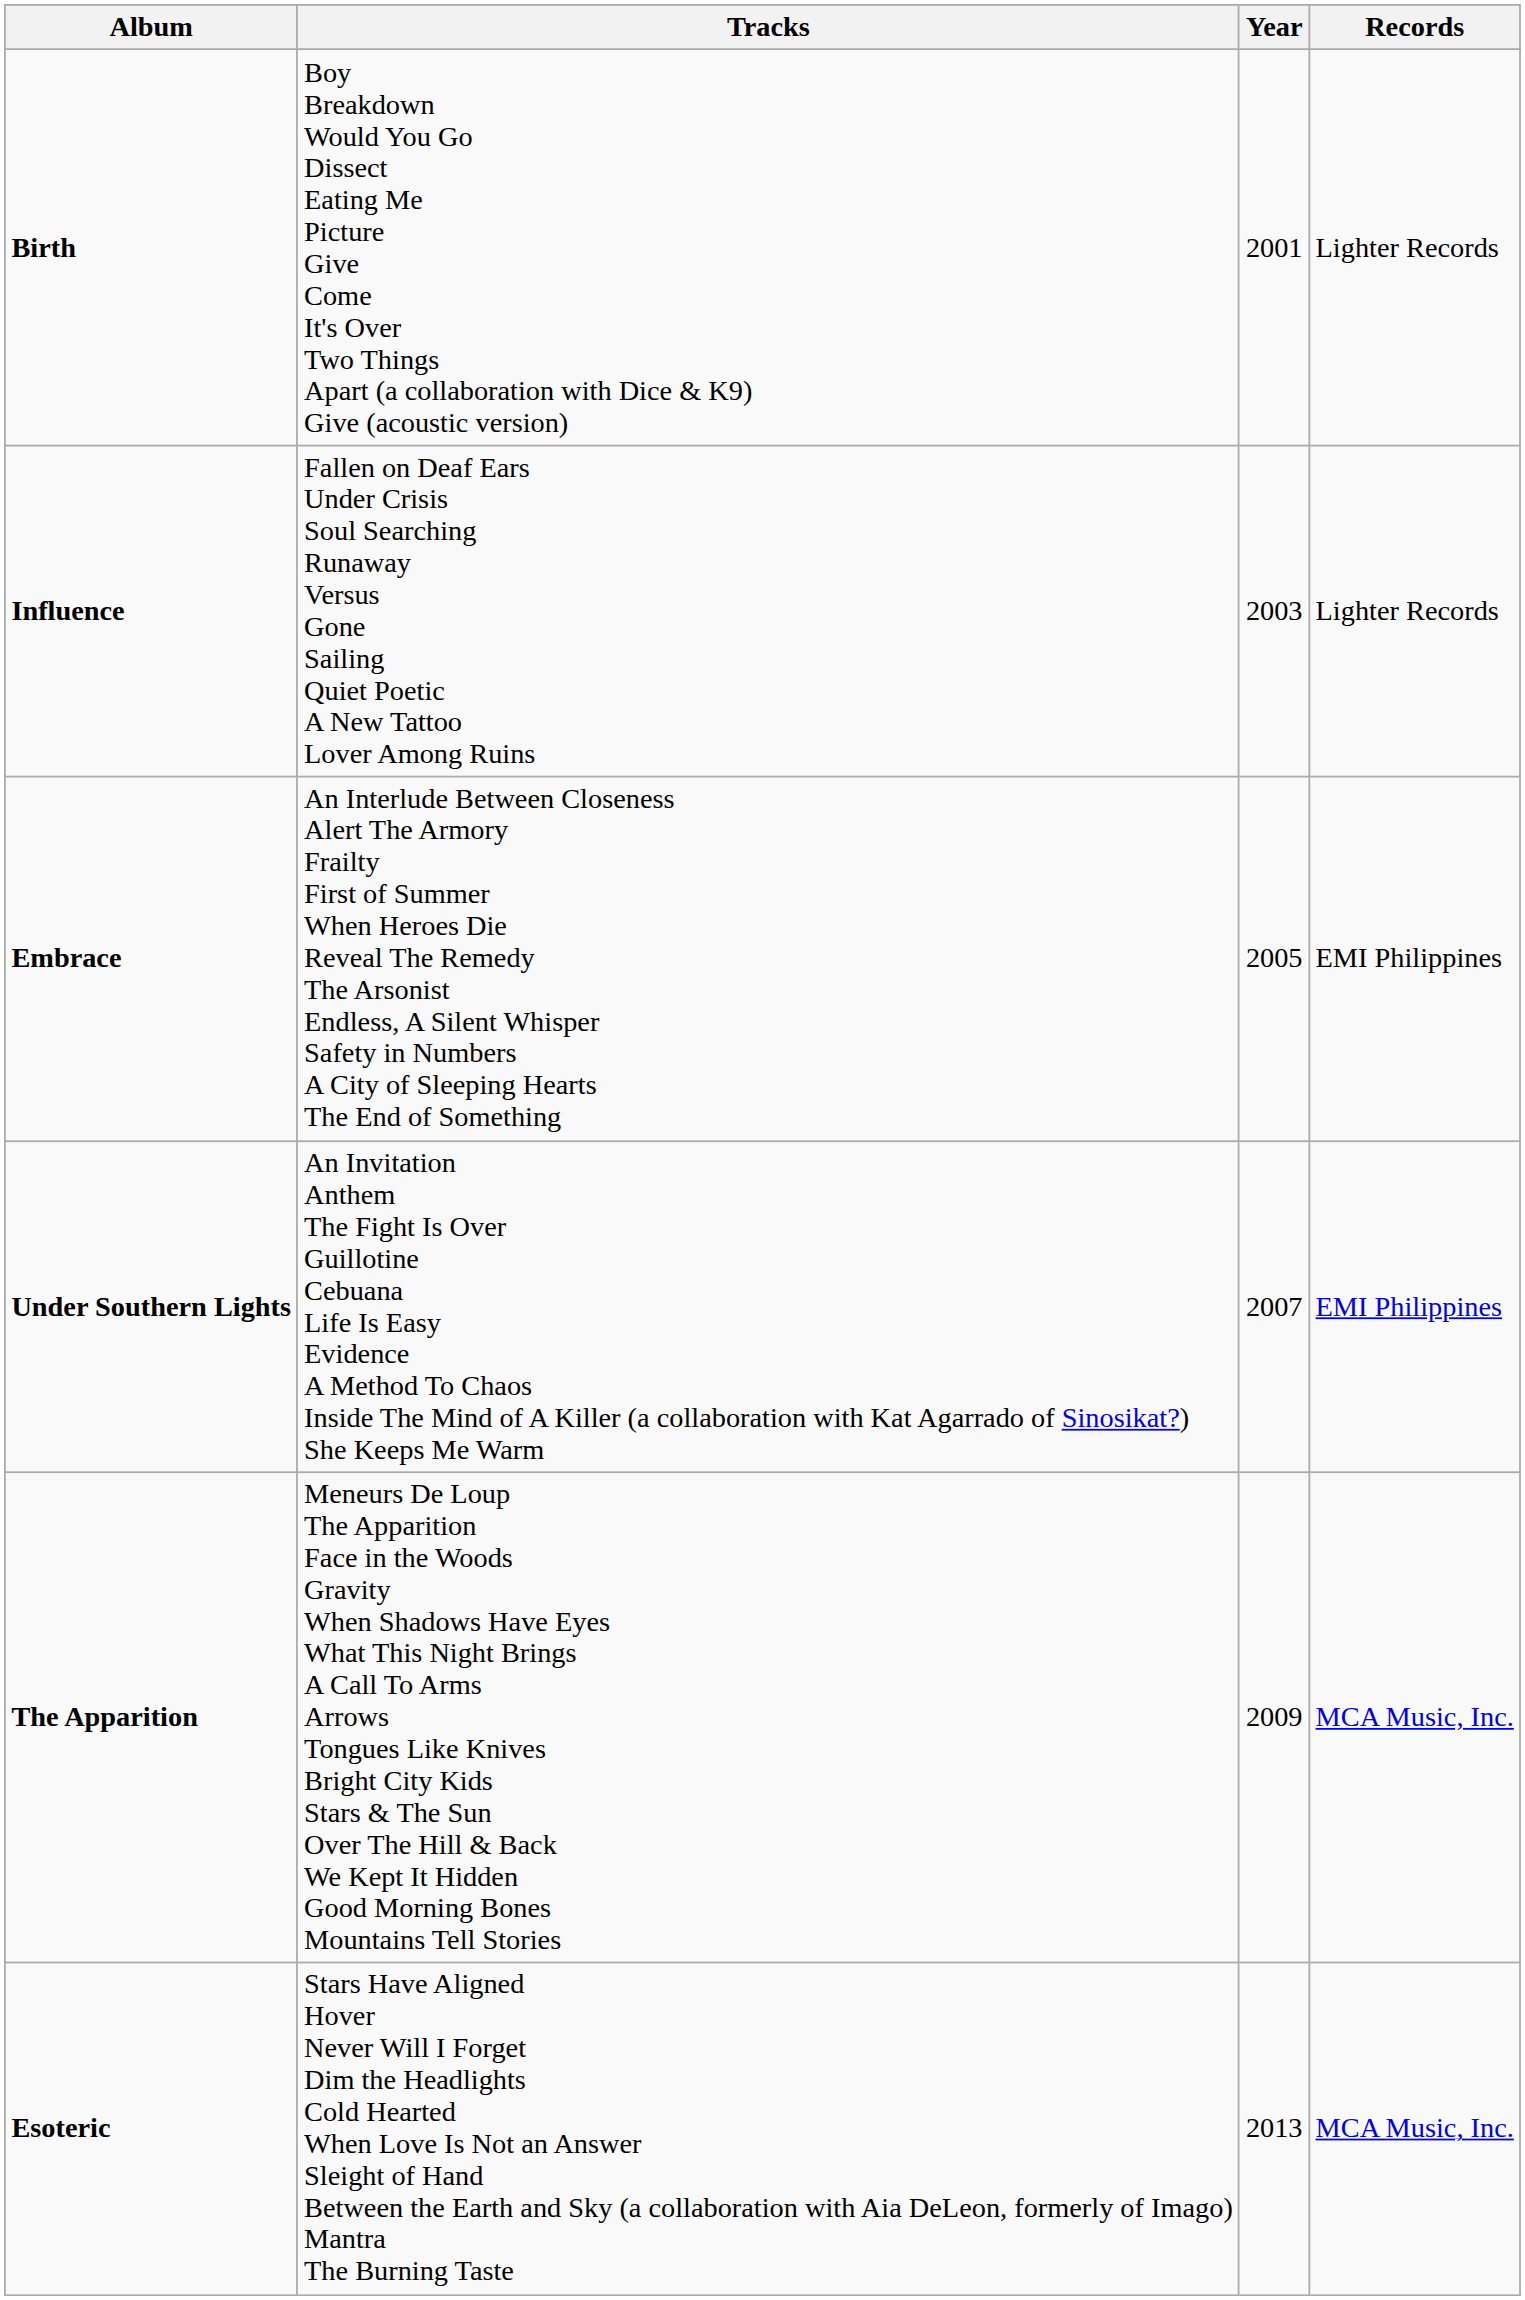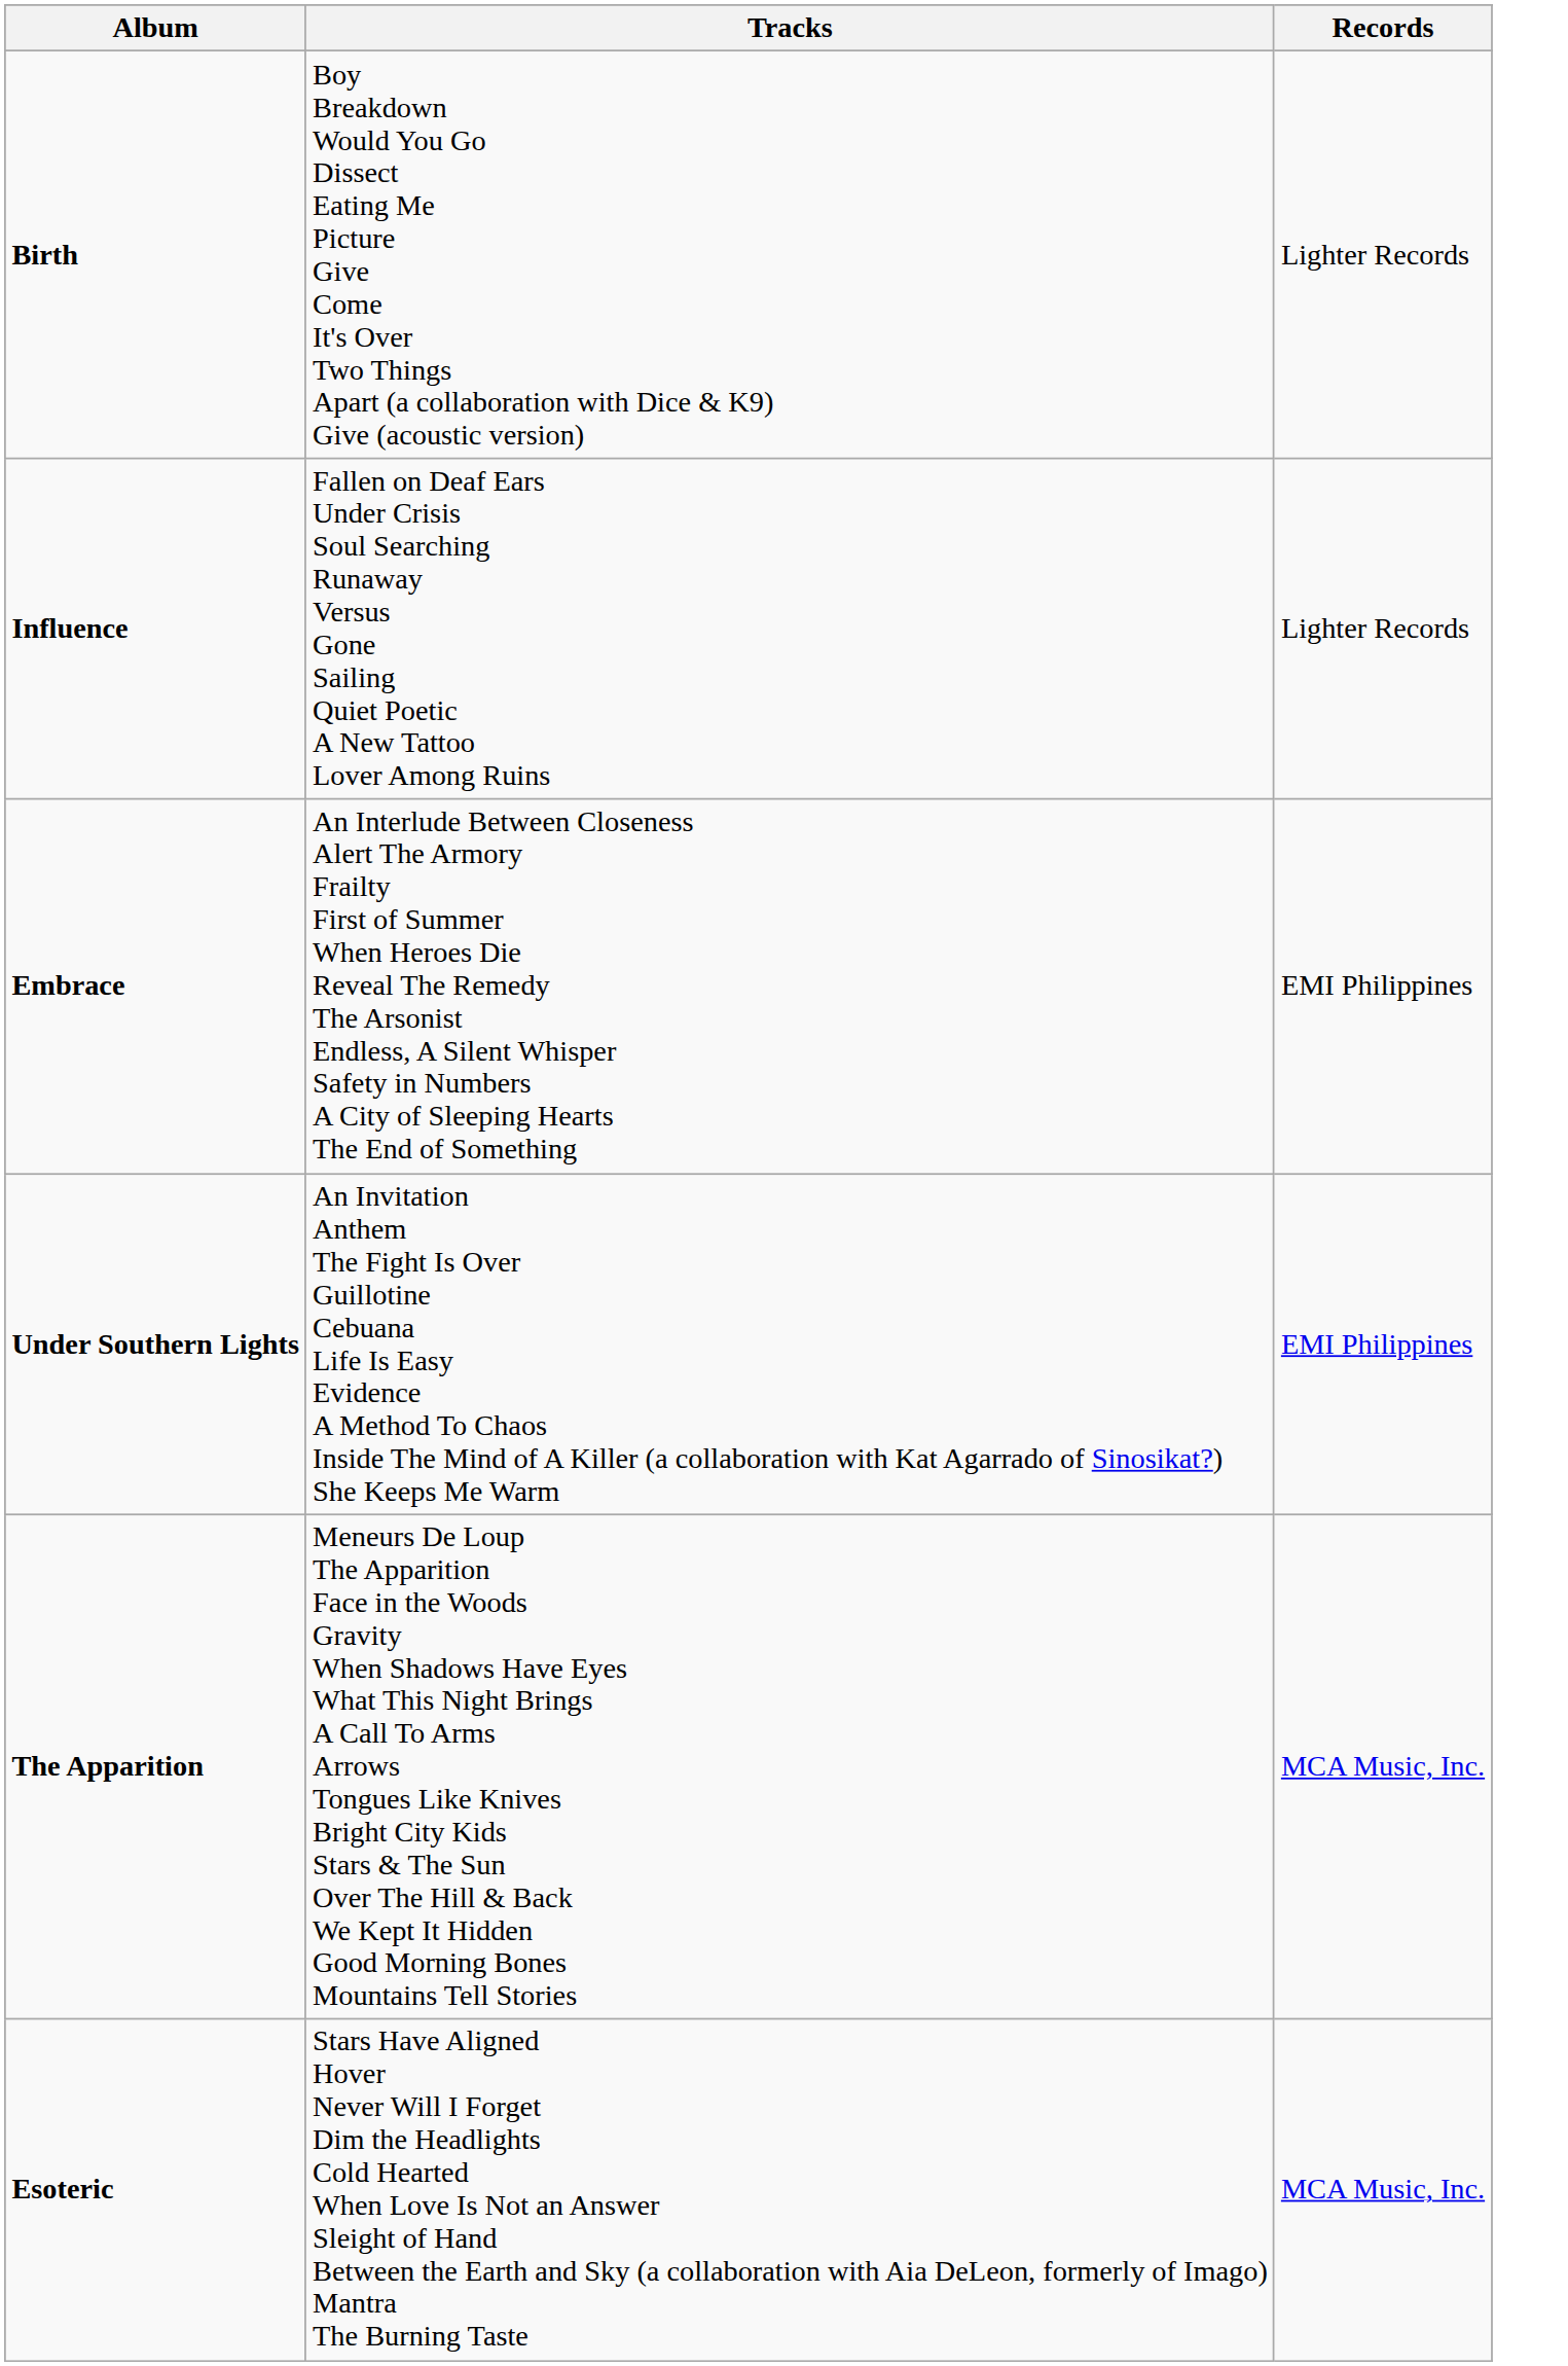 <table class="wikitable">
 <tr>
 <th>Album</th>
 <th>Tracks</th>
-<th>Year</th>
 <th>Records</th>
 </tr>
 <tr>
 <td><strong>Birth</strong></td>
 <td>Boy <br> Breakdown <br> Would You Go <br> Dissect <br> Eating Me <br> Picture <br> Give <br> Come <br> It's Over <br> Two Things <br> Apart (a collaboration with Dice & K9) <br> Give (acoustic version)</td>
-<td>2001</td>
 <td>Lighter Records</td>
 </tr>
 <tr>
 <td><strong>Influence</strong></td>
 <td>Fallen on Deaf Ears <br> Under Crisis <br> Soul Searching <br> Runaway <br> Versus <br> Gone <br> Sailing <br> Quiet Poetic <br> A New Tattoo <br> Lover Among Ruins</td>
-<td>2003</td>
 <td>Lighter Records</td>
 </tr>
 <tr>
 <td><strong>Embrace</strong></td>
 <td>An Interlude Between Closeness <br> Alert The Armory <br> Frailty <br> First of Summer <br> When Heroes Die <br> Reveal The Remedy <br> The Arsonist <br> Endless, A Silent Whisper <br> Safety in Numbers <br> A City of Sleeping Hearts <br> The End of Something</td>
-<td>2005</td>
 <td>EMI Philippines</td>
 </tr>
 <tr>
 <td><strong>Under Southern Lights</strong></td>
 <td>An Invitation <br> Anthem <br> The Fight Is Over <br> Guillotine <br> Cebuana <br> Life Is Easy <br> Evidence <br> A Method To Chaos <br> Inside The Mind of A Killer (a collaboration with Kat Agarrado of <a href='#'>Sinosikat?</a>) <br> She Keeps Me Warm</td>
-<td>2007</td>
 <td><a href='#'>EMI Philippines</a></td>
 </tr>
 <tr>
 <td><strong>The Apparition</strong></td>
 <td>Meneurs De Loup <br> The Apparition<br> Face in the Woods <br> Gravity <br> When Shadows Have Eyes <br> What This Night Brings <br> A Call To Arms <br> Arrows <br> Tongues Like Knives <br> Bright City Kids <br> Stars & The Sun <br> Over The Hill & Back <br> We Kept It Hidden <br> Good Morning Bones <br> Mountains Tell Stories</td>
-<td>2009</td>
 <td><a href='#'>MCA Music, Inc.</a></td>
 </tr>
 <tr>
 <td><strong>Esoteric</strong></td>
 <td>Stars Have Aligned <br> Hover <br> Never Will I Forget <br> Dim the Headlights <br> Cold Hearted <br> When Love Is Not an Answer <br> Sleight of Hand <br> Between the Earth and Sky (a collaboration with Aia DeLeon, formerly of Imago) <br> Mantra <br> The Burning Taste</td>
-<td>2013</td>
 <td><a href='#'>MCA Music, Inc.</a></td>
 </tr>
 </table>
